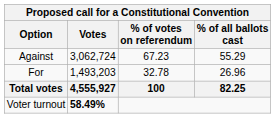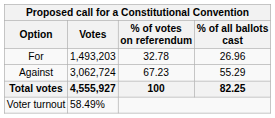 <table class="wikitable">
 <tr>
 <th colspan=4 text align=center>Proposed call for a Constitutional Convention</th>
 </tr>
 <tr>
 <th>Option</th>
 <th>Votes</th>
 <th>% of votes<br>on referendum</th>
 <th>% of all ballots<br>cast</th>
 </tr>
 <tr>
+<td text align=center>For</td>
+<td text align=center>1,493,203</td>
+<td text align=center>32.78</td>
+<td text align=center>26.96</td>
+</tr>
+<tr>
 <td text align=center>Against</td>
 <td text align=center>3,062,724</td>
 <td text align=center>67.23</td>
 <td text align=center>55.29</td>
-</tr>
-<tr>
-<td text align=center>For</td>
-<td text align=center>1,493,203</td>
-<td text align=center>32.78</td>
-<td text align=center>26.96</td>
 </tr>
 <tr>
 <th text align=center>Total votes</th>
 <th text align=center><strong>4,555,927</strong></th>
 <th text align=center><strong>100</strong></th>
 <th text align=center><strong>82.25</strong></th>
 </tr>
 <tr>
 <td>Voter turnout</td>
-<td><strong>58.49%</strong></td>
+<td>58.49%</td>
 </tr>
 </table>
